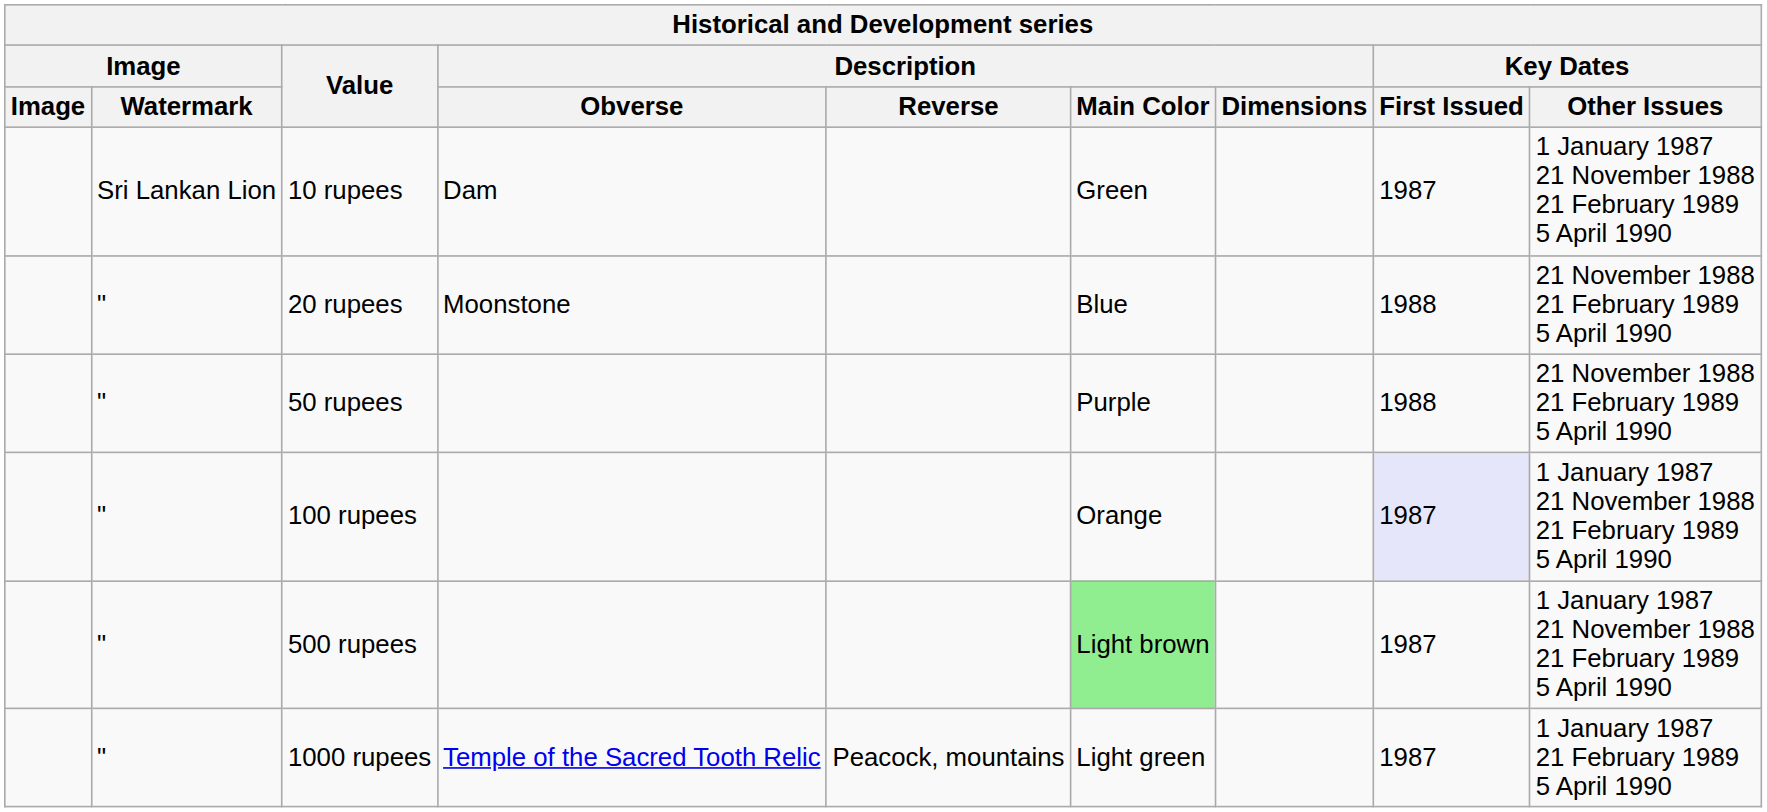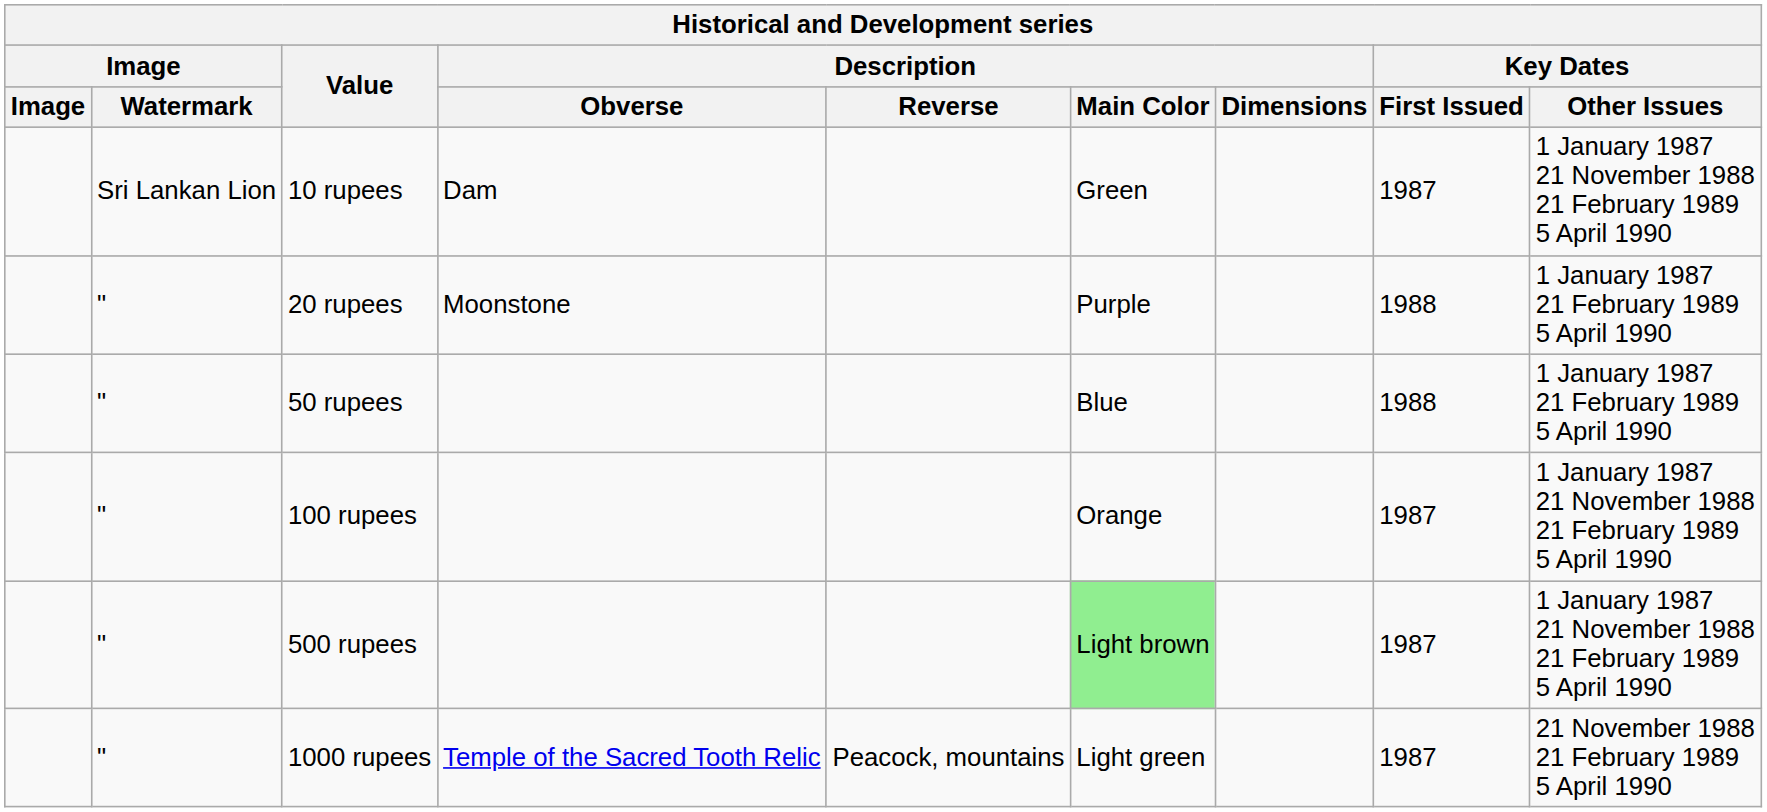 <table class="wikitable" style="font-size: 100%">
 <tr>
 <th colspan="10">Historical and Development series</th>
 </tr>
 <tr>
 <th colspan="2">Image</th>
 <th rowspan="2">Value</th>
 <th colspan="4">Description</th>
 <th colspan="2">Key Dates</th>
 </tr>
 <tr>
 <th>Image</th>
 <th>Watermark</th>
 <th>Obverse</th>
 <th>Reverse</th>
 <th>Main Color</th>
 <th>Dimensions</th>
 <th>First Issued</th>
 <th>Other Issues</th>
 </tr>
 <tr>
 <td></td>
 <td>Sri Lankan Lion</td>
 <td>10 rupees</td>
 <td>Dam</td>
 <td></td>
 <td>Green</td>
 <td></td>
 <td>1987</td>
 <td>1 January 1987<br>21 November 1988<br>21 February 1989<br>5 April 1990</td>
 </tr>
 <tr>
 <td></td>
 <td>"</td>
 <td>20 rupees</td>
 <td>Moonstone</td>
 <td></td>
-<td>Blue</td>
+<td>Purple</td>
 <td></td>
 <td>1988</td>
-<td>21 November 1988<br>21 February 1989<br>5 April 1990</td>
+<td>1 January 1987<br>21 February 1989<br>5 April 1990</td>
 </tr>
 <tr>
 <td></td>
 <td>"</td>
 <td>50 rupees</td>
 <td></td>
 <td></td>
-<td>Purple</td>
+<td>Blue</td>
 <td></td>
 <td>1988</td>
-<td>21 November 1988<br>21 February 1989<br>5 April 1990</td>
+<td>1 January 1987<br>21 February 1989<br>5 April 1990</td>
 </tr>
 <tr>
 <td></td>
 <td>"</td>
 <td>100 rupees</td>
 <td></td>
 <td></td>
 <td>Orange</td>
 <td></td>
-<td style="background: lavender;">1987</td>
+<td>1987</td>
 <td>1 January 1987<br>21 November 1988<br>21 February 1989<br>5 April 1990</td>
 </tr>
 <tr>
 <td></td>
 <td>"</td>
 <td>500 rupees</td>
 <td></td>
 <td></td>
 <td style="background: lightgreen;">Light brown</td>
 <td></td>
 <td>1987</td>
 <td>1 January 1987<br>21 November 1988<br>21 February 1989<br>5 April 1990</td>
 </tr>
 <tr>
 <td></td>
 <td>"</td>
 <td>1000 rupees</td>
 <td><a href='#'>Temple of the Sacred Tooth Relic</a></td>
 <td>Peacock, mountains</td>
 <td>Light green</td>
 <td></td>
 <td>1987</td>
-<td>1 January 1987<br>21 February 1989<br>5 April 1990</td>
+<td>21 November 1988<br>21 February 1989<br>5 April 1990</td>
 </tr>
 </table>
